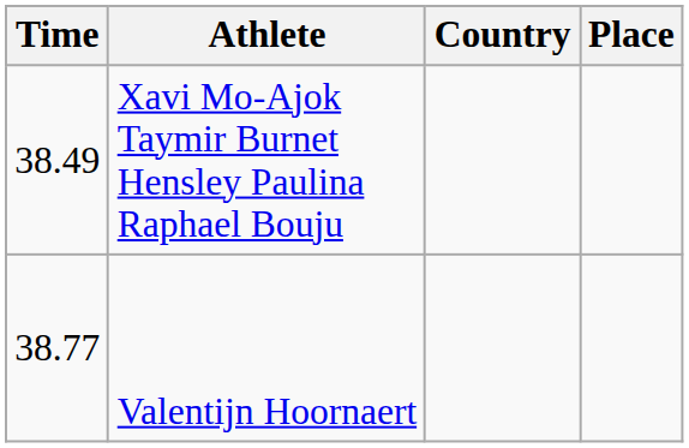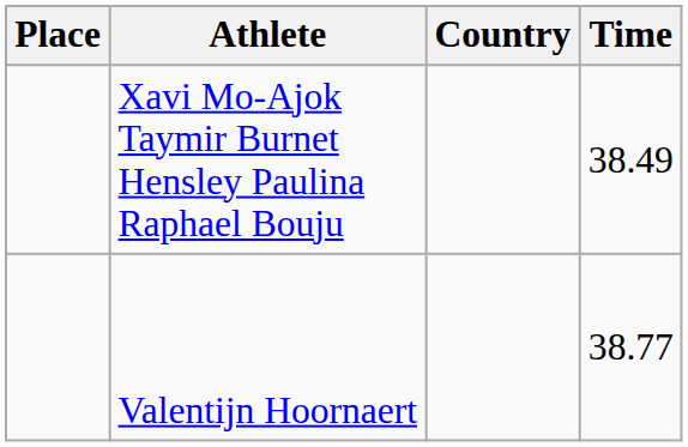 <table class="wikitable">
 <tr>
-<th>Time</th>
+<th>Place</th>
 <th>Athlete</th>
 <th>Country</th>
-<th>Place</th>
+<th>Time</th>
 </tr>
 <tr>
-<td>38.49</td>
+<td align=center></td>
 <td><a href='#'>Xavi Mo-Ajok</a><br><a href='#'>Taymir Burnet</a><br><a href='#'>Hensley Paulina</a><br><a href='#'>Raphael Bouju</a></td>
 <td></td>
-<td align=center></td>
+<td>38.49</td>
 </tr>
 <tr>
-<td>38.77</td>
+<td align=center></td>
 <td><br><br><br><a href='#'>Valentijn Hoornaert</a></td>
 <td></td>
-<td align=center></td>
+<td>38.77</td>
 </tr>
 </table>
